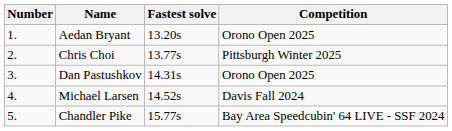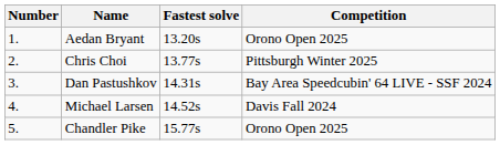 <table class="wikitable">
 <tr>
 <th>Number</th>
 <th>Name</th>
 <th>Fastest solve</th>
 <th>Competition</th>
 </tr>
 <tr>
 <td>1.</td>
 <td> Aedan Bryant</td>
 <td>13.20s</td>
 <td> Orono Open 2025</td>
 </tr>
 <tr>
 <td>2.</td>
 <td> Chris Choi</td>
 <td>13.77s</td>
 <td> Pittsburgh Winter 2025</td>
 </tr>
 <tr>
 <td>3.</td>
 <td> Dan Pastushkov</td>
 <td>14.31s</td>
-<td> Orono Open 2025</td>
+<td> Bay Area Speedcubin' 64 LIVE - SSF 2024</td>
 </tr>
 <tr>
 <td>4.</td>
 <td> Michael Larsen</td>
 <td>14.52s</td>
 <td> Davis Fall 2024</td>
 </tr>
 <tr>
 <td>5.</td>
 <td> Chandler Pike</td>
 <td>15.77s</td>
-<td> Bay Area Speedcubin' 64 LIVE - SSF 2024</td>
+<td> Orono Open 2025</td>
 </tr>
 </table>
